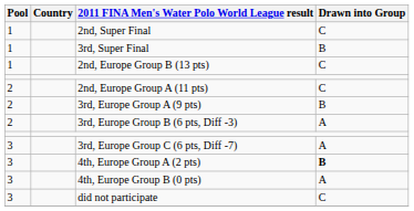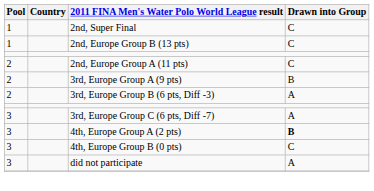 <table class=wikitable>
 <tr>
 <th>Pool</th>
 <th>Country</th>
 <th><a href='#'>2011 FINA Men's Water Polo World League</a> result</th>
 <th>Drawn into Group</th>
 </tr>
 <tr>
 <td>1</td>
 <td></td>
 <td>2nd, Super Final</td>
 <td>C</td>
-</tr>
-<tr>
-<td>1</td>
-<td></td>
-<td>3rd, Super Final</td>
-<td>B</td>
 </tr>
 <tr>
 <td>1</td>
 <td></td>
 <td>2nd, Europe Group B (13 pts)</td>
 <td>C</td>
 </tr>
 <tr>
 <td></td>
 </tr>
 <tr>
 <td>2</td>
 <td></td>
 <td>2nd, Europe Group A (11 pts)</td>
 <td>C</td>
 </tr>
 <tr>
 <td>2</td>
 <td></td>
 <td>3rd, Europe Group A (9 pts)</td>
 <td>B</td>
 </tr>
 <tr>
 <td>2</td>
 <td></td>
 <td>3rd, Europe Group B (6 pts, Diff -3)</td>
 <td>A</td>
 </tr>
 <tr>
 <td></td>
 </tr>
 <tr>
 <td>3</td>
 <td></td>
 <td>3rd, Europe Group C (6 pts, Diff -7)</td>
 <td>A</td>
 </tr>
 <tr>
 <td>3</td>
 <td></td>
 <td>4th, Europe Group A (2 pts)</td>
 <td><strong>B</strong></td>
 </tr>
 <tr>
 <td>3</td>
 <td></td>
 <td>4th, Europe Group B (0 pts)</td>
-<td>A</td>
+<td>C</td>
 </tr>
 <tr>
 <td>3</td>
 <td></td>
 <td>did not participate</td>
-<td>C</td>
+<td>A</td>
 </tr>
 <tr>
 </tr>
 </table>
